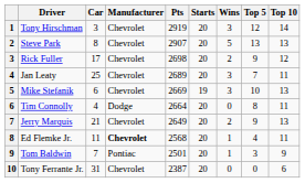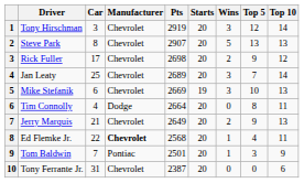 <table class="wikitable" style="font-size:77%; text-align:center">
 <tr valign="center">
 <th valign="middle"></th>
 <th valign="middle">Driver</th>
 <th valign="middle">Car</th>
 <th valign="middle">Manufacturer</th>
 <th valign="middle">Pts</th>
 <th valign="middle">Starts</th>
 <th valign="middle">Wins</th>
 <th valign="middle">Top 5</th>
 <th valign="middle">Top 10</th>
 </tr>
 <tr>
 <th>1</th>
 <td align="left"><a href='#'>Tony Hirschman</a></td>
 <td>3</td>
 <td align="left">Chevrolet</td>
 <td>2919</td>
 <td>20</td>
 <td>3</td>
 <td>12</td>
 <td>14</td>
 </tr>
 <tr>
 <th>2</th>
 <td align="left"><a href='#'>Steve Park</a></td>
 <td>8</td>
 <td align="left">Chevrolet</td>
 <td>2907</td>
 <td>20</td>
 <td>5</td>
 <td>13</td>
 <td>13</td>
 </tr>
 <tr>
 <th>3</th>
 <td align="left"><a href='#'>Rick Fuller</a></td>
 <td>17</td>
 <td align="left">Chevrolet</td>
 <td>2698</td>
 <td>20</td>
 <td>2</td>
 <td>9</td>
 <td>12</td>
 </tr>
 <tr>
 <th>4</th>
 <td align="left">Jan Leaty</td>
 <td>25</td>
 <td align="left">Chevrolet</td>
 <td>2689</td>
 <td>20</td>
 <td>3</td>
 <td>7</td>
-<td>11</td>
+<td>14</td>
 </tr>
 <tr>
 <th>5</th>
 <td align="left"><a href='#'>Mike Stefanik</a></td>
 <td>6</td>
 <td align="left">Chevrolet</td>
 <td>2669</td>
 <td>19</td>
 <td>3</td>
 <td>10</td>
 <td>13</td>
 </tr>
 <tr>
 <th>6</th>
 <td align="left"><a href='#'>Tim Connolly</a></td>
 <td>4</td>
 <td align="left">Dodge</td>
 <td>2664</td>
 <td>20</td>
 <td>0</td>
 <td>8</td>
 <td>11</td>
 </tr>
 <tr>
 <th>7</th>
 <td align="left"><a href='#'>Jerry Marquis</a></td>
 <td>21</td>
 <td align="left">Chevrolet</td>
 <td>2649</td>
 <td>20</td>
 <td>2</td>
 <td>9</td>
 <td>13</td>
 </tr>
 <tr>
 <th>8</th>
 <td align="left">Ed Flemke Jr.</td>
-<td>11</td>
+<td>22</td>
 <td align="left"><strong>Chevrolet</strong></td>
 <td>2568</td>
 <td>20</td>
 <td>1</td>
 <td>4</td>
 <td>11</td>
 </tr>
 <tr>
 <th>9</th>
 <td align="left"><a href='#'>Tom Baldwin</a></td>
 <td>7</td>
 <td align="left">Pontiac</td>
 <td>2501</td>
 <td>20</td>
 <td>1</td>
 <td>3</td>
 <td>9</td>
 </tr>
 <tr>
 <th>10</th>
 <td align="left">Tony Ferrante Jr.</td>
 <td>31</td>
 <td align="left">Chevrolet</td>
 <td>2387</td>
 <td>20</td>
 <td>0</td>
 <td>0</td>
 <td>6</td>
 </tr>
 </table>
